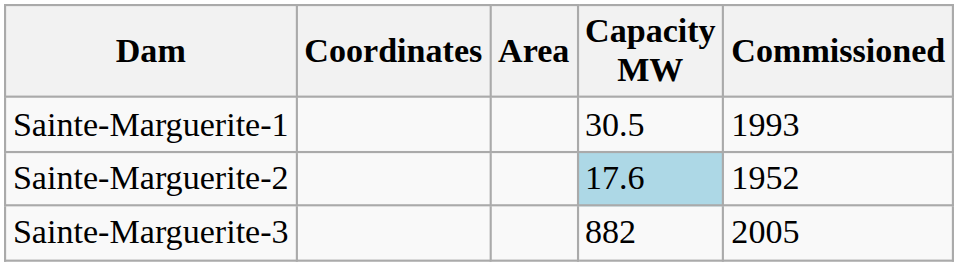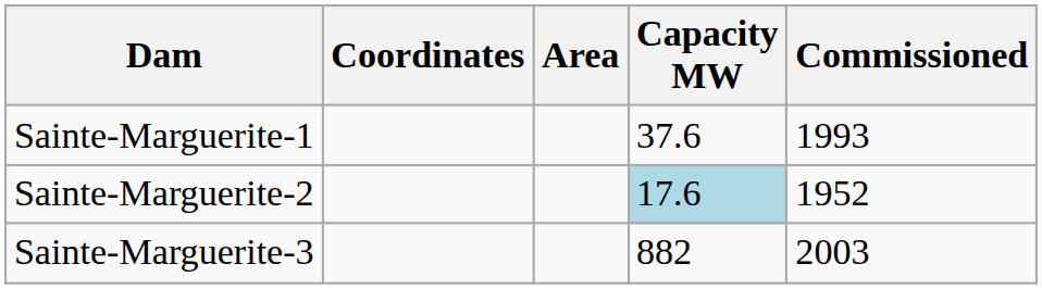 <table class="wikitable sortable">
 <tr>
 <th>Dam</th>
 <th>Coordinates</th>
 <th>Area</th>
 <th>Capacity<br>MW</th>
 <th>Commissioned</th>
 </tr>
 <tr>
 <td>Sainte-Marguerite-1</td>
 <td></td>
 <td></td>
-<td>30.5</td>
+<td>37.6</td>
 <td>1993</td>
 </tr>
 <tr>
 <td>Sainte-Marguerite-2</td>
 <td></td>
 <td></td>
 <td style="background: lightblue;">17.6</td>
 <td>1952</td>
 </tr>
 <tr>
 <td>Sainte-Marguerite-3</td>
 <td></td>
 <td></td>
 <td>882</td>
-<td>2005</td>
+<td>2003</td>
 </tr>
 </table>
